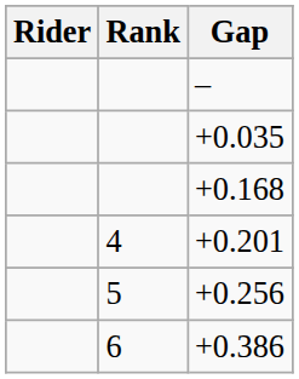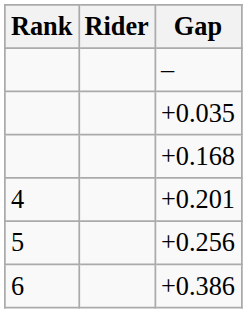 <table class="wikitable" style="font-size:95%" style="text-align:center; width:35em;">
 <tr>
+<th>Rank</th>
 <th>Rider</th>
-<th>Rank</th>
 <th>Gap</th>
 </tr>
 <tr>
+<td></td>
 <td align="left"></td>
-<td></td>
 <td>–</td>
 </tr>
 <tr>
+<td></td>
 <td align="left"></td>
-<td></td>
 <td>+0.035</td>
 </tr>
 <tr>
+<td></td>
 <td align=left></td>
-<td></td>
 <td>+0.168</td>
 </tr>
 <tr>
+<td>4</td>
 <td align="left"></td>
-<td>4</td>
 <td>+0.201</td>
 </tr>
 <tr>
+<td>5</td>
 <td align="left"></td>
-<td>5</td>
 <td>+0.256</td>
 </tr>
 <tr>
+<td>6</td>
 <td align="left"></td>
-<td>6</td>
 <td>+0.386</td>
 </tr>
 </table>
